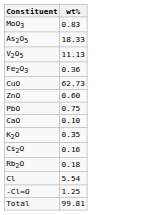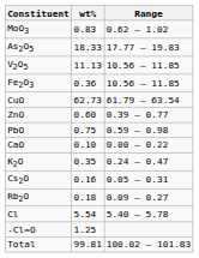 <table class="wikitable">
 <tr>
 <th>Constituent</th>
 <th>wt%</th>
+<th>Range</th>
 </tr>
 <tr>
 <td>MoO<sub>3</sub></td>
 <td>0.83</td>
+<td>0.62 – 1.02</td>
 </tr>
 <tr>
 <td>As<sub>2</sub>O<sub>5</sub></td>
 <td>18.33</td>
+<td>17.77 – 19.83</td>
 </tr>
 <tr>
 <td>V<sub>2</sub>O<sub>5</sub></td>
 <td>11.13</td>
+<td>10.56 – 11.85</td>
 </tr>
 <tr>
 <td>Fe<sub>2</sub>O<sub>3</sub></td>
 <td>0.36</td>
+<td>10.56 – 11.85</td>
 </tr>
 <tr>
 <td>CuO</td>
 <td>62.73</td>
+<td>61.79 – 63.54</td>
 </tr>
 <tr>
 <td>ZnO</td>
 <td>0.60</td>
+<td>0.39 – 0.77</td>
 </tr>
 <tr>
 <td>PbO</td>
 <td>0.75</td>
+<td>0.59 – 0.98</td>
 </tr>
 <tr>
 <td>CaO</td>
 <td>0.10</td>
+<td>0.00 – 0.22</td>
 </tr>
 <tr>
 <td>K<sub>2</sub>O</td>
 <td>0.35</td>
+<td>0.24 – 0.47</td>
 </tr>
 <tr>
 <td>Cs<sub>2</sub>O</td>
 <td>0.16</td>
+<td>0.05 – 0.31</td>
 </tr>
 <tr>
 <td>Rb<sub>2</sub>O</td>
 <td>0.18</td>
+<td>0.09 – 0.27</td>
 </tr>
 <tr>
 <td>Cl</td>
 <td>5.54</td>
+<td>5.40 – 5.78</td>
 </tr>
 <tr>
 <td>-Cl=O</td>
 <td>1.25</td>
+<td></td>
 </tr>
 <tr>
 <td>Total</td>
 <td>99.81</td>
+<td>100.02 – 101.83</td>
 </tr>
 </table>
